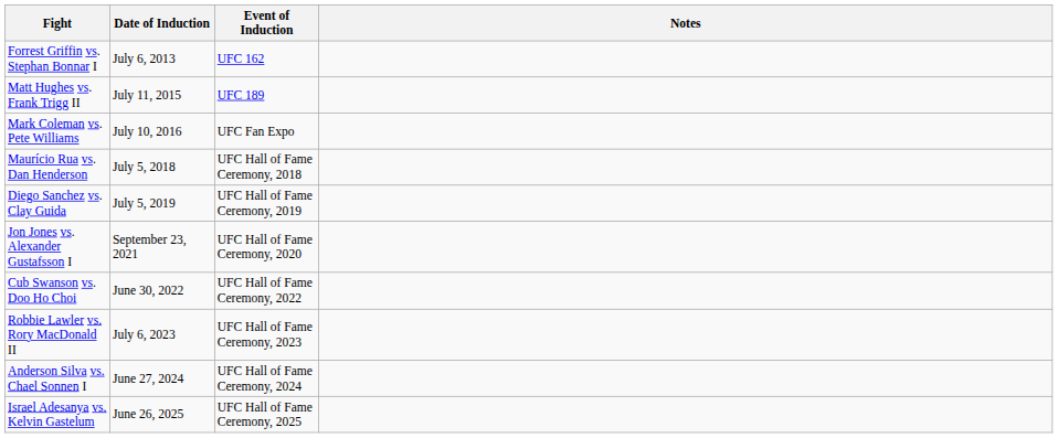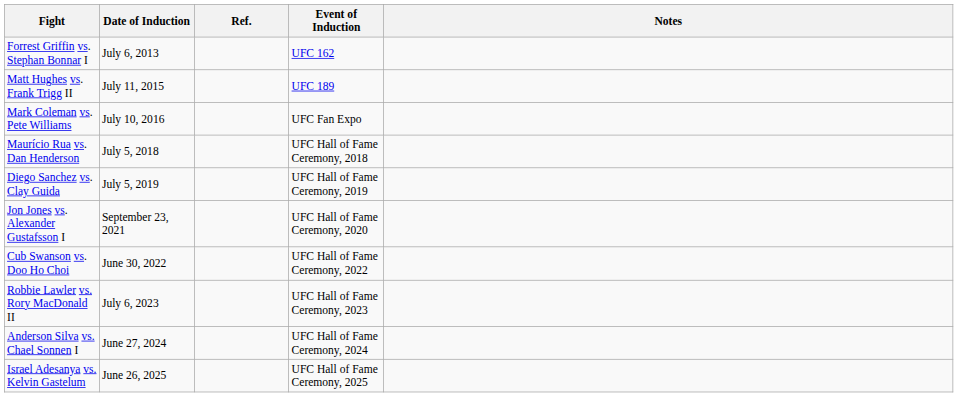 <table class="wikitable sortable" style="font-size: 95%">
 <tr>
 <th style="width:10%;">Fight</th>
 <th style="width:10%;">Date of Induction</th>
+<th style="width:10%;">Ref.</th>
 <th style="width:10%;">Event of Induction</th>
 <th class="unsortable"><strong>Notes</strong></th>
 </tr>
 <tr>
 <td><a href='#'>Forrest Griffin</a> <a href='#'>vs</a>. <a href='#'>Stephan Bonnar</a> I</td>
 <td>July 6, 2013</td>
+<td></td>
 <td><a href='#'>UFC 162</a></td>
 <td></td>
 </tr>
 <tr>
 <td><a href='#'>Matt Hughes</a> <a href='#'>vs</a>. <a href='#'>Frank Trigg</a> II</td>
 <td>July 11, 2015</td>
+<td></td>
 <td><a href='#'>UFC 189</a></td>
 <td></td>
 </tr>
 <tr>
 <td><a href='#'>Mark Coleman</a> <a href='#'>vs</a>. <a href='#'>Pete Williams</a></td>
 <td>July 10, 2016</td>
+<td></td>
 <td>UFC Fan Expo</td>
 <td></td>
 </tr>
 <tr>
 <td><a href='#'>Maurício Rua</a> <a href='#'>vs</a>. <a href='#'>Dan Henderson</a></td>
 <td>July 5, 2018</td>
+<td></td>
 <td>UFC Hall of Fame Ceremony, 2018</td>
 <td></td>
 </tr>
 <tr>
 <td><a href='#'>Diego Sanchez</a> <a href='#'>vs</a>. <a href='#'>Clay Guida</a></td>
 <td>July 5, 2019</td>
+<td></td>
 <td>UFC Hall of Fame Ceremony, 2019</td>
 <td></td>
 </tr>
 <tr>
 <td><a href='#'>Jon Jones</a> <a href='#'>vs</a>. <a href='#'>Alexander Gustafsson</a> I</td>
 <td>September 23, 2021</td>
+<td></td>
 <td>UFC Hall of Fame Ceremony, 2020</td>
 <td></td>
 </tr>
 <tr>
 <td><a href='#'>Cub Swanson</a> <a href='#'>vs</a>. <a href='#'>Doo Ho Choi</a></td>
 <td>June 30, 2022</td>
+<td></td>
 <td>UFC Hall of Fame Ceremony, 2022</td>
 <td></td>
 </tr>
 <tr>
 <td><a href='#'>Robbie Lawler</a> <a href='#'>vs.</a> <a href='#'>Rory MacDonald</a> II</td>
 <td>July 6, 2023</td>
+<td></td>
 <td>UFC Hall of Fame Ceremony, 2023</td>
 <td></td>
 </tr>
 <tr>
 <td><a href='#'>Anderson Silva</a> <a href='#'>vs.</a> <a href='#'>Chael Sonnen</a> I</td>
 <td>June 27, 2024</td>
+<td></td>
 <td>UFC Hall of Fame Ceremony, 2024</td>
 <td></td>
 </tr>
 <tr>
 <td><a href='#'>Israel Adesanya</a> <a href='#'>vs.</a> <a href='#'>Kelvin Gastelum</a></td>
 <td>June 26, 2025</td>
+<td></td>
 <td>UFC Hall of Fame Ceremony, 2025</td>
 <td></td>
 </tr>
 </table>
